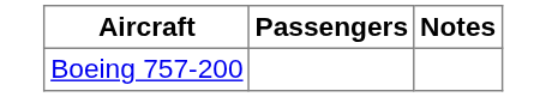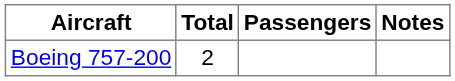 <table class="toccolours sortable" border="1" cellpadding="3" style="margin:1em auto; border-collapse:collapse;text-align:center">
 <tr bgcolor=white>
 <th>Aircraft</th>
+<th>Total</th>
 <th>Passengers</th>
 <th>Notes</th>
 </tr>
 <tr>
 <td><a href='#'>Boeing 757-200</a></td>
+<td>2</td>
 <td></td>
 <td></td>
 </tr>
 </table>
